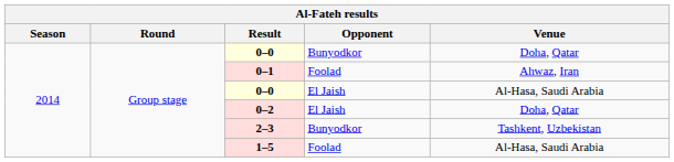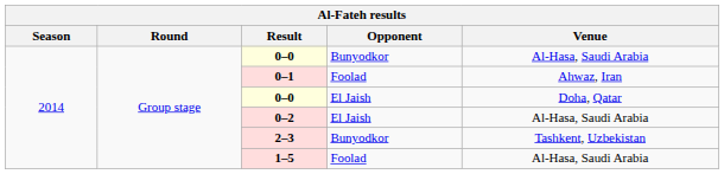 <table class="wikitable" style="width:70%;">
 <tr>
 <th colspan=5>Al-Fateh results</th>
 </tr>
 <tr>
 <th>Season</th>
 <th>Round</th>
 <th>Result</th>
 <th>Opponent</th>
 <th>Venue</th>
 </tr>
 <tr align=center>
 <td rowspan=6><a href='#'>2014</a></td>
 <td rowspan=6><a href='#'>Group stage</a></td>
 <td style="background:#ffd;"><strong>0–0</strong></td>
 <td align=left> <a href='#'>Bunyodkor</a></td>
-<td><a href='#'>Doha</a>, <a href='#'>Qatar</a></td>
+<td><a href='#'>Al-Hasa</a>, <a href='#'>Saudi Arabia</a></td>
 </tr>
 <tr align=center>
 <td style="background:#fdd;"><strong>0–1</strong></td>
 <td align=left> <a href='#'>Foolad</a></td>
 <td><a href='#'>Ahwaz</a>, <a href='#'>Iran</a></td>
 </tr>
 <tr align=center>
 <td style="background:#ffd;"><strong>0–0</strong></td>
 <td align=left> <a href='#'>El Jaish</a></td>
-<td>Al-Hasa, Saudi Arabia</td>
+<td><a href='#'>Doha</a>, <a href='#'>Qatar</a></td>
 </tr>
 <tr align=center>
 <td style="background:#fdd;"><strong>0–2</strong></td>
 <td align=left> <a href='#'>El Jaish</a></td>
-<td><a href='#'>Doha</a>, <a href='#'>Qatar</a></td>
+<td>Al-Hasa, Saudi Arabia</td>
 </tr>
 <tr align=center>
 <td style="background:#fdd;"><strong>2–3</strong></td>
 <td align=left> <a href='#'>Bunyodkor</a></td>
 <td><a href='#'>Tashkent</a>, <a href='#'>Uzbekistan</a></td>
 </tr>
 <tr align=center>
 <td style="background:#fdd;"><strong>1–5</strong></td>
 <td align=left> <a href='#'>Foolad</a></td>
 <td>Al-Hasa, Saudi Arabia</td>
 </tr>
 </table>
